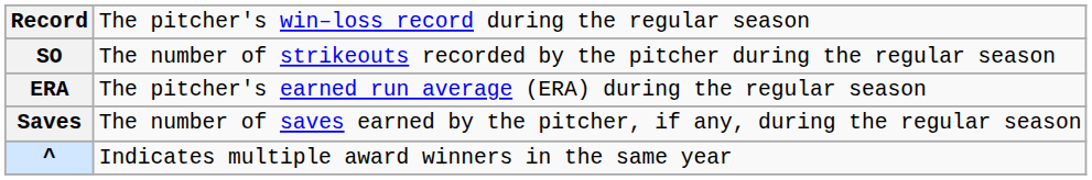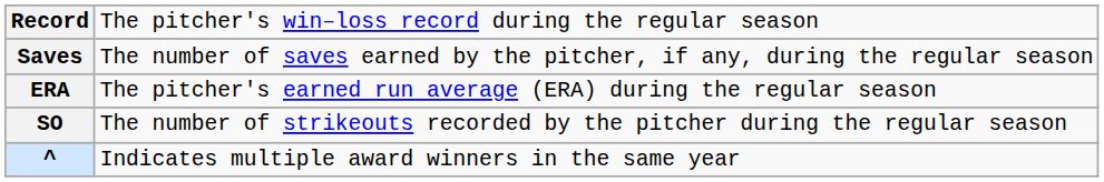 <table class="wikitable plainrowheaders" style="font-size:85%">
 <tr>
 <th scope="row" style="text-align:center"><strong>Record</strong></th>
 <td>The pitcher's <a href='#'>win–loss record</a> during the regular season</td>
 </tr>
 <tr>
-<th scope="row" style="text-align:center"><strong>SO</strong></th>
-<td>The number of <a href='#'>strikeouts</a> recorded by the pitcher during the regular season</td>
+<th scope="row" style="text-align:center"><strong>Saves</strong></th>
+<td>The number of <a href='#'>saves</a> earned by the pitcher, if any, during the regular season</td>
 </tr>
 <tr>
 <th scope="row" style="text-align:center"><strong>ERA</strong></th>
 <td>The pitcher's <a href='#'>earned run average</a> (ERA) during the regular season</td>
 </tr>
 <tr>
-<th scope="row" style="text-align:center"><strong>Saves</strong></th>
-<td>The number of <a href='#'>saves</a> earned by the pitcher, if any, during the regular season</td>
+<th scope="row" style="text-align:center"><strong>SO</strong></th>
+<td>The number of <a href='#'>strikeouts</a> recorded by the pitcher during the regular season</td>
 </tr>
 <tr>
 <th scope="row" style="text-align:center; background-color:#D0E7FF;">^</th>
 <td>Indicates multiple award winners in the same year</td>
 </tr>
 </table>
